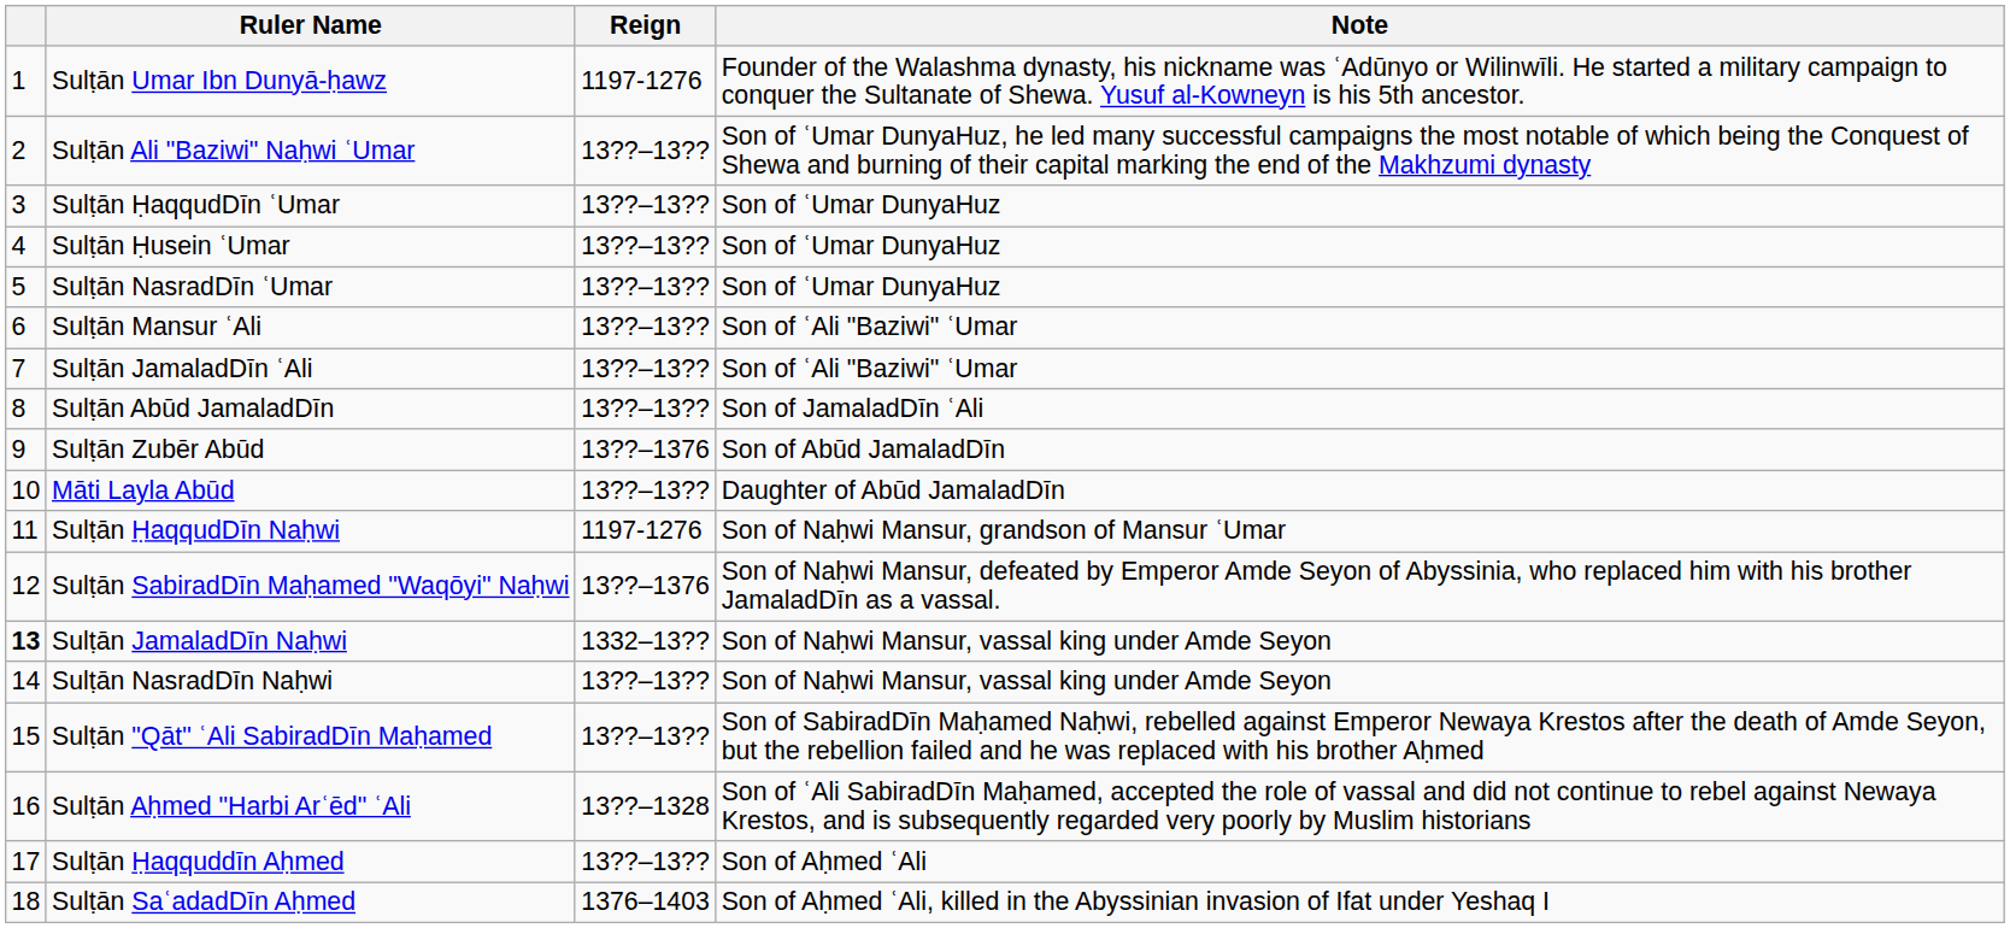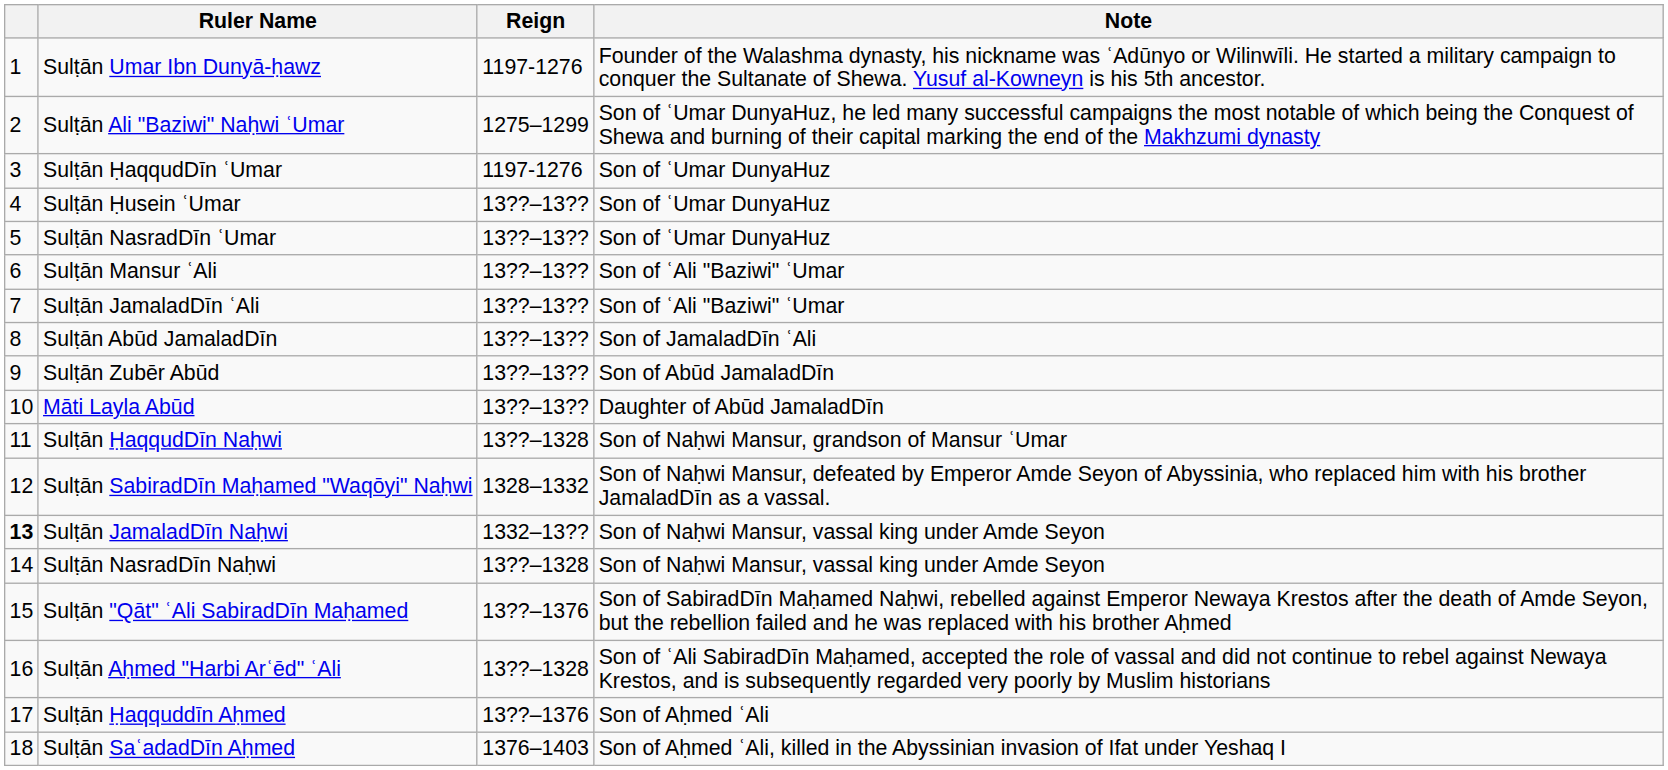 <table class="wikitable">
 <tr>
 <th></th>
 <th>Ruler Name</th>
 <th>Reign</th>
 <th>Note</th>
 </tr>
 <tr>
 <td>1</td>
 <td style="white-space:nowrap">Sulṭān <a href='#'>Umar Ibn Dunyā-ḥawz</a></td>
 <td style="white-space:nowrap">1197-1276</td>
 <td>Founder of the Walashma dynasty, his nickname was ʿAdūnyo or Wilinwīli. He started a military campaign to conquer the Sultanate of Shewa. <a href='#'>Yusuf al-Kowneyn</a> is his 5th ancestor.</td>
 </tr>
 <tr>
 <td>2</td>
 <td style="white-space:nowrap">Sulṭān <a href='#'>Ali "Baziwi" Naḥwi ʿUmar</a></td>
-<td style="white-space:nowrap">13??–13??</td>
+<td style="white-space:nowrap">1275–1299</td>
 <td>Son of ʿUmar DunyaHuz, he led many successful campaigns the most notable of which being the Conquest of Shewa and burning of their capital marking the end of the <a href='#'>Makhzumi dynasty</a></td>
 </tr>
 <tr>
 <td>3</td>
 <td style="white-space:nowrap">Sulṭān ḤaqqudDīn ʿUmar</td>
-<td style="white-space:nowrap">13??–13??</td>
+<td style="white-space:nowrap">1197-1276</td>
 <td>Son of ʿUmar DunyaHuz</td>
 </tr>
 <tr>
 <td>4</td>
 <td style="white-space:nowrap">Sulṭān Ḥusein ʿUmar</td>
 <td style="white-space:nowrap">13??–13??</td>
 <td>Son of ʿUmar DunyaHuz</td>
 </tr>
 <tr>
 <td>5</td>
 <td style="white-space:nowrap">Sulṭān NasradDīn ʿUmar</td>
 <td style="white-space:nowrap">13??–13??</td>
 <td>Son of ʿUmar DunyaHuz</td>
 </tr>
 <tr>
 <td>6</td>
 <td style="white-space:nowrap">Sulṭān Mansur ʿAli</td>
 <td style="white-space:nowrap">13??–13??</td>
 <td>Son of ʿAli "Baziwi" ʿUmar</td>
 </tr>
 <tr>
 <td>7</td>
 <td style="white-space:nowrap">Sulṭān JamaladDīn ʿAli</td>
 <td style="white-space:nowrap">13??–13??</td>
 <td>Son of ʿAli "Baziwi" ʿUmar</td>
 </tr>
 <tr>
 <td>8</td>
 <td style="white-space:nowrap">Sulṭān Abūd JamaladDīn</td>
 <td style="white-space:nowrap">13??–13??</td>
 <td>Son of JamaladDīn ʿAli</td>
 </tr>
 <tr>
 <td>9</td>
 <td style="white-space:nowrap">Sulṭān Zubēr Abūd</td>
-<td style="white-space:nowrap">13??–1376</td>
+<td style="white-space:nowrap">13??–13??</td>
 <td>Son of Abūd JamaladDīn</td>
 </tr>
 <tr>
 <td>10</td>
 <td style="white-space:nowrap"><a href='#'>Māti Layla Abūd</a></td>
 <td style="white-space:nowrap">13??–13??</td>
 <td>Daughter of Abūd JamaladDīn</td>
 </tr>
 <tr>
 <td>11</td>
 <td style="white-space:nowrap">Sulṭān <a href='#'>ḤaqqudDīn Naḥwi</a></td>
-<td style="white-space:nowrap">1197-1276</td>
+<td style="white-space:nowrap">13??–1328</td>
 <td>Son of Naḥwi Mansur, grandson of Mansur ʿUmar</td>
 </tr>
 <tr>
 <td>12</td>
 <td style="white-space:nowrap">Sulṭān <a href='#'>SabiradDīn Maḥamed "Waqōyi" Naḥwi</a></td>
-<td style="white-space:nowrap">13??–1376</td>
+<td style="white-space:nowrap">1328–1332</td>
 <td>Son of Naḥwi Mansur, defeated by Emperor Amde Seyon of Abyssinia, who replaced him with his brother JamaladDīn as a vassal.</td>
 </tr>
 <tr>
 <td><strong>13</strong></td>
 <td style="white-space:nowrap">Sulṭān <a href='#'>JamaladDīn Naḥwi</a></td>
 <td style="white-space:nowrap">1332–13??</td>
 <td>Son of Naḥwi Mansur, vassal king under Amde Seyon</td>
 </tr>
 <tr>
 <td>14</td>
 <td style="white-space:nowrap">Sulṭān NasradDīn Naḥwi</td>
-<td style="white-space:nowrap">13??–13??</td>
+<td style="white-space:nowrap">13??–1328</td>
 <td>Son of Naḥwi Mansur, vassal king under Amde Seyon</td>
 </tr>
 <tr>
 <td>15</td>
 <td style="white-space:nowrap">Sulṭān <a href='#'>"Qāt" ʿAli SabiradDīn Maḥamed</a></td>
-<td style="white-space:nowrap">13??–13??</td>
+<td style="white-space:nowrap">13??–1376</td>
 <td>Son of SabiradDīn Maḥamed Naḥwi, rebelled against Emperor Newaya Krestos after the death of Amde Seyon, but the rebellion failed and he was replaced with his brother Aḥmed</td>
 </tr>
 <tr>
 <td>16</td>
 <td style="white-space:nowrap">Sulṭān <a href='#'>Aḥmed "Harbi Arʿēd" ʿAli</a></td>
 <td style="white-space:nowrap">13??–1328</td>
 <td>Son of ʿAli SabiradDīn Maḥamed, accepted the role of vassal and did not continue to rebel against Newaya Krestos, and is subsequently regarded very poorly by Muslim historians</td>
 </tr>
 <tr>
 <td>17</td>
 <td style="white-space:nowrap">Sulṭān <a href='#'>Ḥaqquddīn Aḥmed</a></td>
-<td style="white-space:nowrap">13??–13??</td>
+<td style="white-space:nowrap">13??–1376</td>
 <td>Son of Aḥmed ʿAli</td>
 </tr>
 <tr>
 <td>18</td>
 <td style="white-space:nowrap">Sulṭān <a href='#'>SaʿadadDīn Aḥmed</a></td>
 <td style="white-space:nowrap">1376–1403</td>
 <td>Son of Aḥmed ʿAli, killed in the Abyssinian invasion of Ifat under Yeshaq I</td>
 </tr>
 </table>
